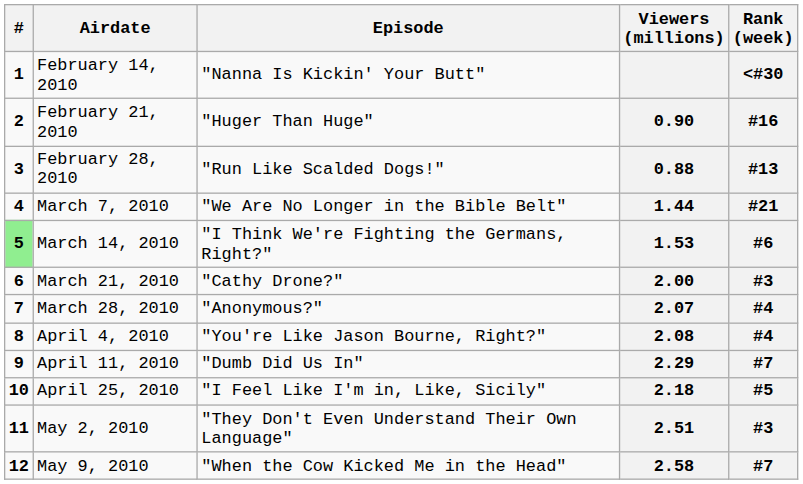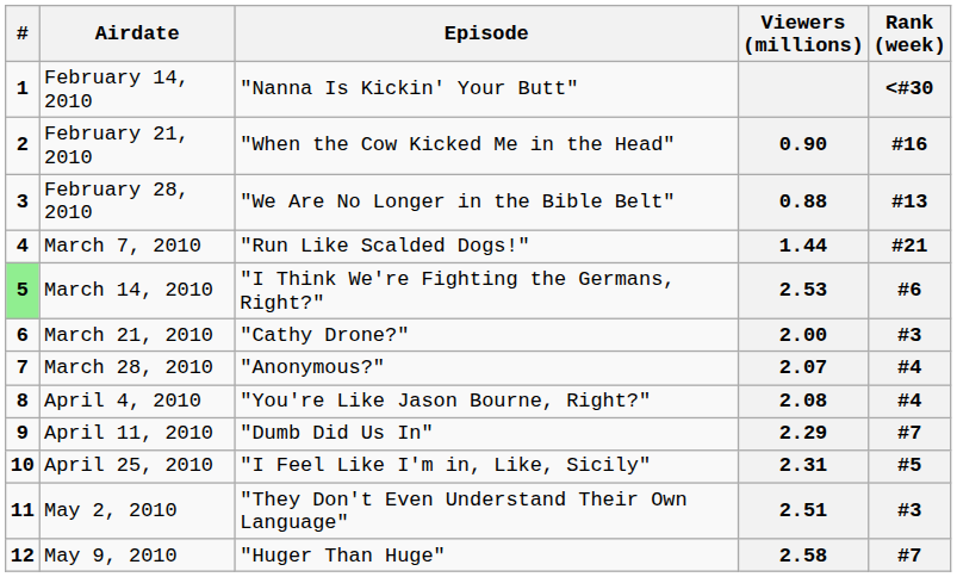 <table class="wikitable">
 <tr>
 <th>#</th>
 <th>Airdate</th>
 <th>Episode</th>
 <th>Viewers<br>(millions)</th>
 <th>Rank<br>(week)</th>
 </tr>
 <tr>
 <td style="text-align:center"><strong>1</strong></td>
 <td>February 14, 2010</td>
 <td>"Nanna Is Kickin' Your Butt"</td>
 <th></th>
 <th><#30</th>
 </tr>
 <tr>
 <td style="text-align:center"><strong>2</strong></td>
 <td>February 21, 2010</td>
-<td>"Huger Than Huge"</td>
+<td>"When the Cow Kicked Me in the Head"</td>
 <th>0.90</th>
 <th>#16</th>
 </tr>
 <tr>
 <td style="text-align:center"><strong>3</strong></td>
 <td>February 28, 2010</td>
-<td>"Run Like Scalded Dogs!"</td>
+<td>"We Are No Longer in the Bible Belt"</td>
 <th>0.88</th>
 <th>#13</th>
 </tr>
 <tr>
 <td style="text-align:center"><strong>4</strong></td>
 <td>March 7, 2010</td>
-<td>"We Are No Longer in the Bible Belt"</td>
+<td>"Run Like Scalded Dogs!"</td>
 <th>1.44</th>
 <th>#21</th>
 </tr>
 <tr>
 <td style="background: lightgreen; text-align:center"><strong>5</strong></td>
 <td>March 14, 2010</td>
 <td>"I Think We're Fighting the Germans, Right?"</td>
-<th>1.53</th>
+<th>2.53</th>
 <th>#6</th>
 </tr>
 <tr>
 <td style="text-align:center"><strong>6</strong></td>
 <td>March 21, 2010</td>
 <td>"Cathy Drone?"</td>
 <th>2.00</th>
 <th>#3</th>
 </tr>
 <tr>
 <td style="text-align:center"><strong>7</strong></td>
 <td>March 28, 2010</td>
 <td>"Anonymous?"</td>
 <th>2.07</th>
 <th>#4</th>
 </tr>
 <tr>
 <td style="text-align:center"><strong>8</strong></td>
 <td>April 4, 2010</td>
 <td>"You're Like Jason Bourne, Right?"</td>
 <th>2.08</th>
 <th>#4</th>
 </tr>
 <tr>
 <td style="text-align:center"><strong>9</strong></td>
 <td>April 11, 2010</td>
 <td>"Dumb Did Us In"</td>
 <th>2.29</th>
 <th>#7</th>
 </tr>
 <tr>
 <td style="text-align:center"><strong>10</strong></td>
 <td>April 25, 2010</td>
 <td>"I Feel Like I'm in, Like, Sicily"</td>
-<th>2.18</th>
+<th>2.31</th>
 <th>#5</th>
 </tr>
 <tr>
 <td style="text-align:center"><strong>11</strong></td>
 <td>May 2, 2010</td>
 <td>"They Don't Even Understand Their Own Language"</td>
 <th>2.51</th>
 <th>#3</th>
 </tr>
 <tr>
 <td style="text-align:center"><strong>12</strong></td>
 <td>May 9, 2010</td>
-<td>"When the Cow Kicked Me in the Head"</td>
+<td>"Huger Than Huge"</td>
 <th>2.58</th>
 <th>#7</th>
 </tr>
 </table>
